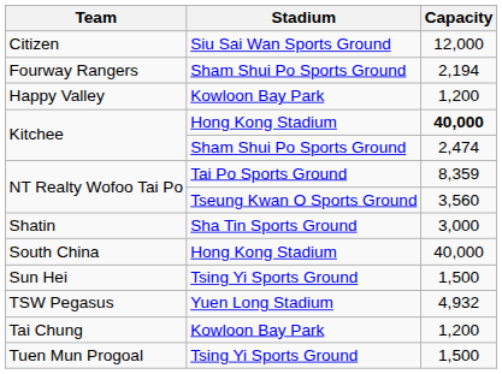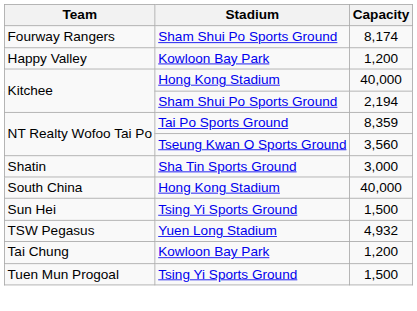 <table class="wikitable">
 <tr>
 <th>Team</th>
 <th>Stadium</th>
 <th>Capacity</th>
 </tr>
 <tr>
-<td>Citizen</td>
-<td><a href='#'>Siu Sai Wan Sports Ground</a></td>
-<td align=center>12,000</td>
-</tr>
-<tr>
 <td>Fourway Rangers</td>
 <td><a href='#'>Sham Shui Po Sports Ground</a></td>
-<td align=center>2,194</td>
+<td align=center>8,174</td>
 </tr>
 <tr>
 <td>Happy Valley</td>
 <td><a href='#'>Kowloon Bay Park</a></td>
 <td align=center>1,200</td>
 </tr>
 <tr>
 <td rowspan=2>Kitchee</td>
 <td><a href='#'>Hong Kong Stadium</a></td>
-<td align=center><strong>40,000</strong></td>
+<td align=center>40,000</td>
 </tr>
 <tr>
 <td><a href='#'>Sham Shui Po Sports Ground</a></td>
-<td align=center>2,474</td>
+<td align=center>2,194</td>
 </tr>
 <tr>
 <td rowspan=2>NT Realty Wofoo Tai Po</td>
 <td><a href='#'>Tai Po Sports Ground</a></td>
 <td align=center>8,359</td>
 </tr>
 <tr>
 <td><a href='#'>Tseung Kwan O Sports Ground</a></td>
 <td align=center>3,560</td>
 </tr>
 <tr>
 <td>Shatin</td>
 <td><a href='#'>Sha Tin Sports Ground</a></td>
 <td align=center>3,000</td>
 </tr>
 <tr>
 <td>South China</td>
 <td><a href='#'>Hong Kong Stadium</a></td>
 <td align=center>40,000</td>
 </tr>
 <tr>
 <td>Sun Hei</td>
 <td><a href='#'>Tsing Yi Sports Ground</a></td>
 <td align=center>1,500</td>
 </tr>
 <tr>
 <td>TSW Pegasus</td>
 <td><a href='#'>Yuen Long Stadium</a></td>
 <td align=center>4,932</td>
 </tr>
 <tr>
 <td>Tai Chung</td>
 <td><a href='#'>Kowloon Bay Park</a></td>
 <td align=center>1,200</td>
 </tr>
 <tr>
 <td>Tuen Mun Progoal</td>
 <td><a href='#'>Tsing Yi Sports Ground</a></td>
 <td align=center>1,500</td>
 </tr>
 </table>
